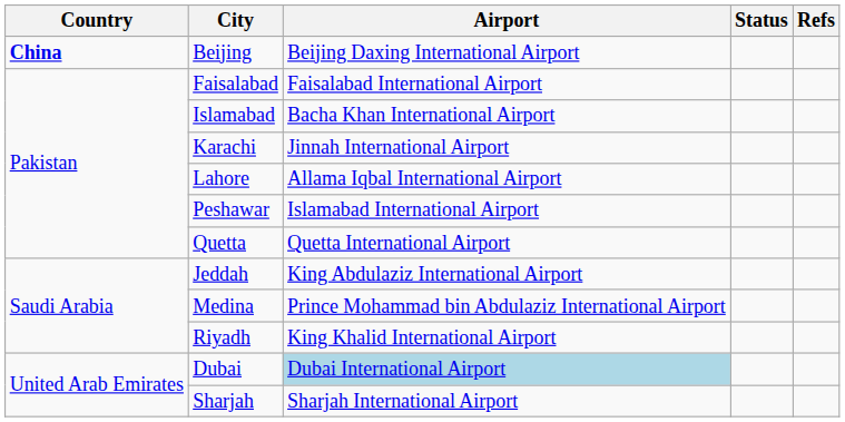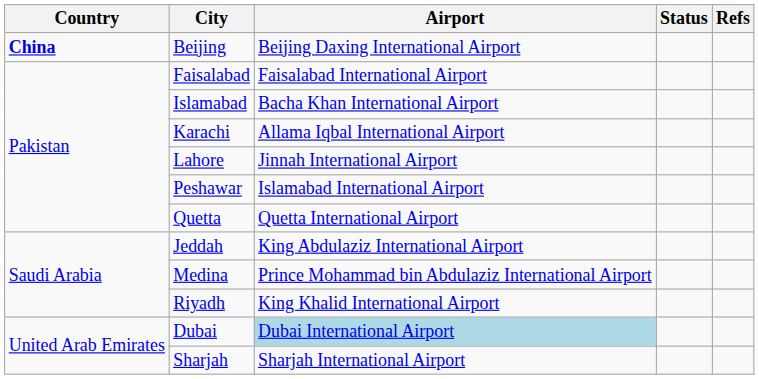 <table class="wikitable sortable">
 <tr>
 <th>Country</th>
 <th>City</th>
 <th>Airport</th>
 <th>Status</th>
 <th class="unsortable">Refs</th>
 </tr>
 <tr>
 <td><strong><a href='#'>China</a></strong></td>
 <td><a href='#'>Beijing</a></td>
 <td><a href='#'>Beijing Daxing International Airport</a></td>
 <td></td>
 <td align=center></td>
 </tr>
 <tr>
 <td rowspan="6"><a href='#'>Pakistan</a></td>
 <td><a href='#'>Faisalabad</a></td>
 <td><a href='#'>Faisalabad International Airport</a></td>
 <td></td>
 <td align=center></td>
 </tr>
 <tr>
 <td><a href='#'>Islamabad</a></td>
 <td><a href='#'>Bacha Khan International Airport</a></td>
 <td></td>
 <td align=center></td>
 </tr>
 <tr>
 <td><a href='#'>Karachi</a></td>
-<td><a href='#'>Jinnah International Airport</a></td>
+<td><a href='#'>Allama Iqbal International Airport</a></td>
 <td></td>
 <td align=center></td>
 </tr>
 <tr>
 <td><a href='#'>Lahore</a></td>
-<td><a href='#'>Allama Iqbal International Airport</a></td>
+<td><a href='#'>Jinnah International Airport</a></td>
 <td></td>
 <td align=center></td>
 </tr>
 <tr>
 <td><a href='#'>Peshawar</a></td>
 <td><a href='#'>Islamabad International Airport</a></td>
 <td align=center></td>
 <td align=center></td>
 </tr>
 <tr>
 <td><a href='#'>Quetta</a></td>
 <td><a href='#'>Quetta International Airport</a></td>
 <td></td>
 <td align=center></td>
 </tr>
 <tr>
 <td rowspan="3"><a href='#'>Saudi Arabia</a></td>
 <td><a href='#'>Jeddah</a></td>
 <td><a href='#'>King Abdulaziz International Airport</a></td>
 <td align=center></td>
 <td align=center></td>
 </tr>
 <tr>
 <td><a href='#'>Medina</a></td>
 <td><a href='#'>Prince Mohammad bin Abdulaziz International Airport</a></td>
 <td align=center></td>
 <td align=center></td>
 </tr>
 <tr>
 <td><a href='#'>Riyadh</a></td>
 <td><a href='#'>King Khalid International Airport</a></td>
 <td align=center></td>
 <td align=center></td>
 </tr>
 <tr>
 <td rowspan="2"><a href='#'>United Arab Emirates</a></td>
 <td><a href='#'>Dubai</a></td>
 <td style="background: lightblue;"><a href='#'>Dubai International Airport</a></td>
 <td align=center></td>
 <td align=center></td>
 </tr>
 <tr>
 <td><a href='#'>Sharjah</a></td>
 <td><a href='#'>Sharjah International Airport</a></td>
 <td align=center></td>
 <td align=center></td>
 </tr>
 </table>
